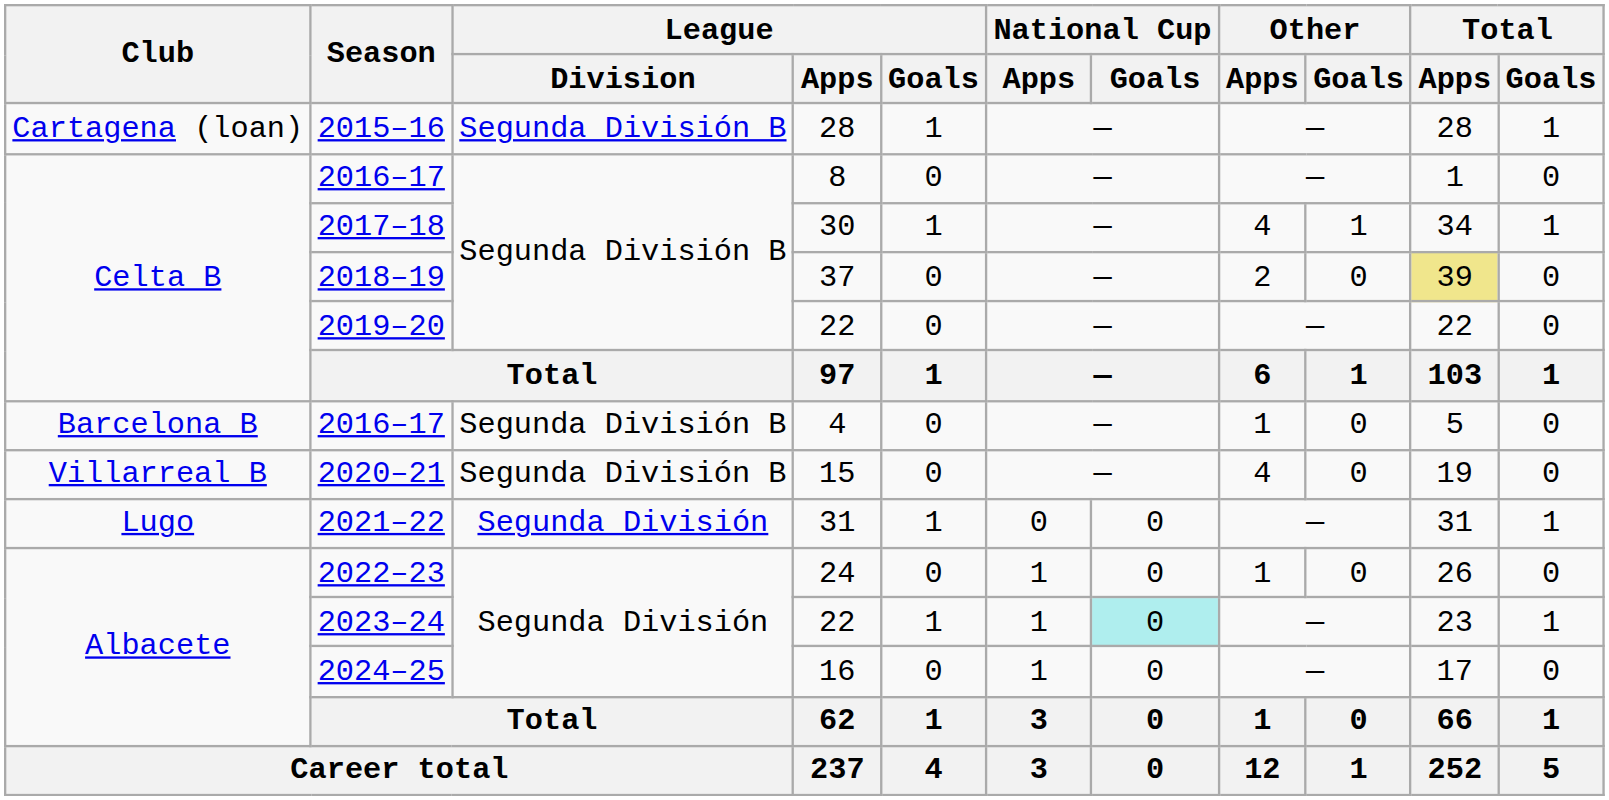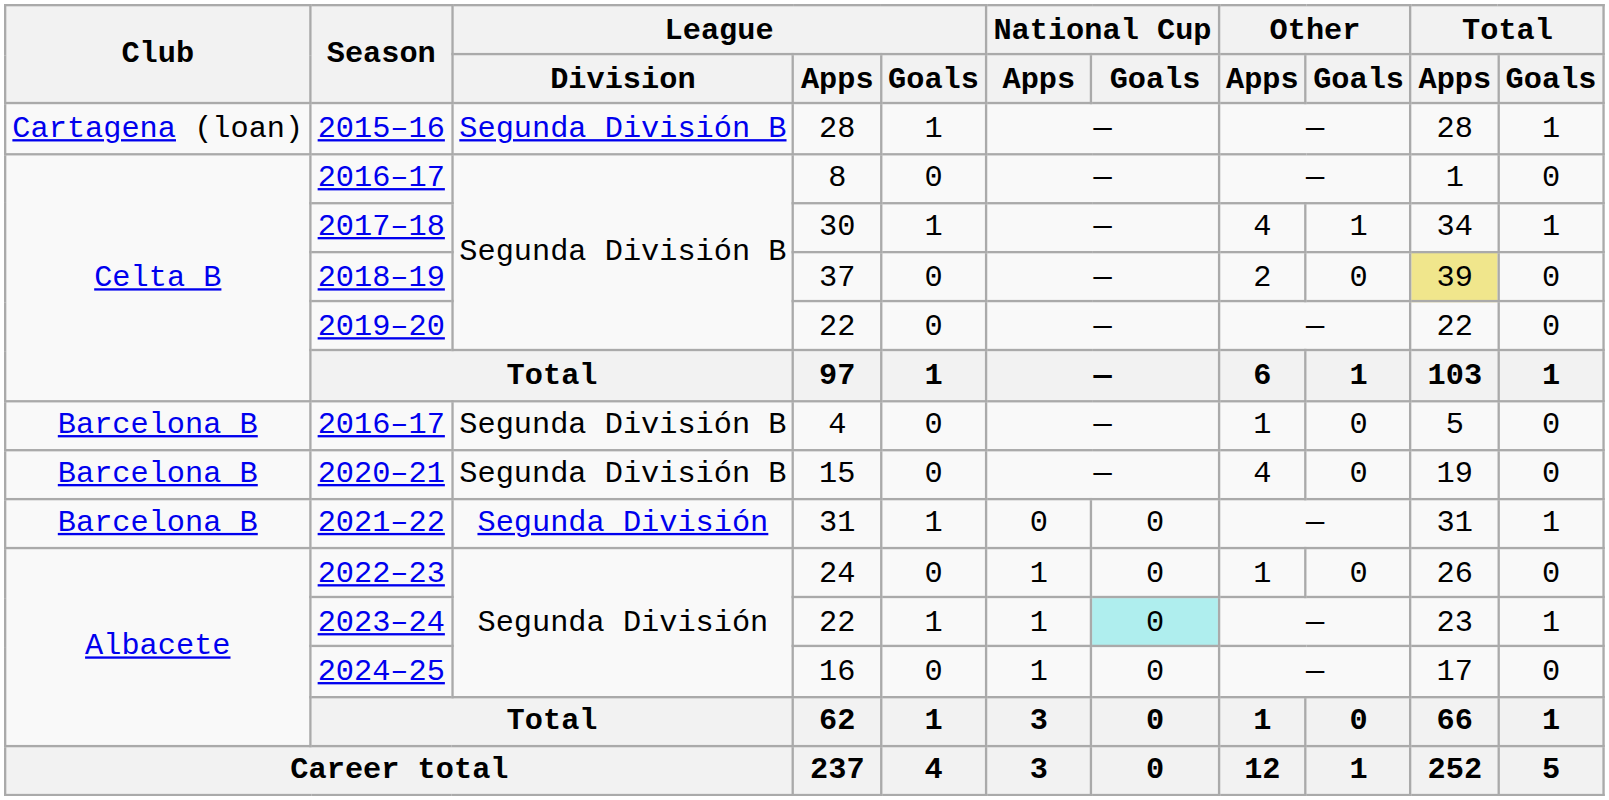 <table class="wikitable" style="text-align:center">
 <tr>
 <th rowspan="2">Club</th>
 <th rowspan="2">Season</th>
 <th colspan="3">League</th>
 <th colspan="2">National Cup</th>
 <th colspan="2">Other</th>
 <th colspan="2">Total</th>
 </tr>
 <tr>
 <th>Division</th>
 <th>Apps</th>
 <th>Goals</th>
 <th>Apps</th>
 <th>Goals</th>
 <th>Apps</th>
 <th>Goals</th>
 <th>Apps</th>
 <th>Goals</th>
 </tr>
 <tr>
 <td><a href='#'>Cartagena</a> (loan)</td>
 <td><a href='#'>2015–16</a></td>
 <td><a href='#'>Segunda División B</a></td>
 <td>28</td>
 <td>1</td>
 <td colspan="2">—</td>
 <td colspan="2">—</td>
 <td>28</td>
 <td>1</td>
 </tr>
 <tr>
 <td rowspan="5"><a href='#'>Celta B</a></td>
 <td><a href='#'>2016–17</a></td>
 <td rowspan="4">Segunda División B</td>
 <td>8</td>
 <td>0</td>
 <td colspan="2">—</td>
 <td colspan="2">—</td>
 <td>1</td>
 <td>0</td>
 </tr>
 <tr>
 <td><a href='#'>2017–18</a></td>
 <td>30</td>
 <td>1</td>
 <td colspan="2">—</td>
 <td>4</td>
 <td>1</td>
 <td>34</td>
 <td>1</td>
 </tr>
 <tr>
 <td><a href='#'>2018–19</a></td>
 <td>37</td>
 <td>0</td>
 <td colspan="2">—</td>
 <td>2</td>
 <td>0</td>
 <td style="background: khaki;">39</td>
 <td>0</td>
 </tr>
 <tr>
 <td><a href='#'>2019–20</a></td>
 <td>22</td>
 <td>0</td>
 <td colspan="2">—</td>
 <td colspan="2">—</td>
 <td>22</td>
 <td>0</td>
 </tr>
 <tr>
 <th colspan="2">Total</th>
 <th>97</th>
 <th>1</th>
 <th colspan="2">—</th>
 <th>6</th>
 <th>1</th>
 <th>103</th>
 <th>1</th>
 </tr>
 <tr>
 <td><a href='#'>Barcelona B</a></td>
 <td><a href='#'>2016–17</a></td>
 <td>Segunda División B</td>
 <td>4</td>
 <td>0</td>
 <td colspan="2">—</td>
 <td>1</td>
 <td>0</td>
 <td>5</td>
 <td>0</td>
 </tr>
 <tr>
-<td><a href='#'>Villarreal B</a></td>
+<td><a href='#'>Barcelona B</a></td>
 <td><a href='#'>2020–21</a></td>
 <td>Segunda División B</td>
 <td>15</td>
 <td>0</td>
 <td colspan="2">—</td>
 <td>4</td>
 <td>0</td>
 <td>19</td>
 <td>0</td>
 </tr>
 <tr>
-<td><a href='#'>Lugo</a></td>
+<td><a href='#'>Barcelona B</a></td>
 <td><a href='#'>2021–22</a></td>
 <td><a href='#'>Segunda División</a></td>
 <td>31</td>
 <td>1</td>
 <td>0</td>
 <td>0</td>
 <td colspan="2">—</td>
 <td>31</td>
 <td>1</td>
 </tr>
 <tr>
 <td rowspan="4"><a href='#'>Albacete</a></td>
 <td><a href='#'>2022–23</a></td>
 <td rowspan="3">Segunda División</td>
 <td>24</td>
 <td>0</td>
 <td>1</td>
 <td>0</td>
 <td>1</td>
 <td>0</td>
 <td>26</td>
 <td>0</td>
 </tr>
 <tr>
 <td><a href='#'>2023–24</a></td>
 <td>22</td>
 <td>1</td>
 <td>1</td>
 <td style="background: paleturquoise;">0</td>
 <td colspan="2">—</td>
 <td>23</td>
 <td>1</td>
 </tr>
 <tr>
 <td><a href='#'>2024–25</a></td>
 <td>16</td>
 <td>0</td>
 <td>1</td>
 <td>0</td>
 <td colspan="2">—</td>
 <td>17</td>
 <td>0</td>
 </tr>
 <tr>
 <th colspan="2">Total</th>
 <th>62</th>
 <th>1</th>
 <th>3</th>
 <th>0</th>
 <th>1</th>
 <th>0</th>
 <th>66</th>
 <th>1</th>
 </tr>
 <tr>
 <th colspan="3">Career total</th>
 <th>237</th>
 <th>4</th>
 <th>3</th>
 <th>0</th>
 <th>12</th>
 <th>1</th>
 <th>252</th>
 <th>5</th>
 </tr>
 </table>
